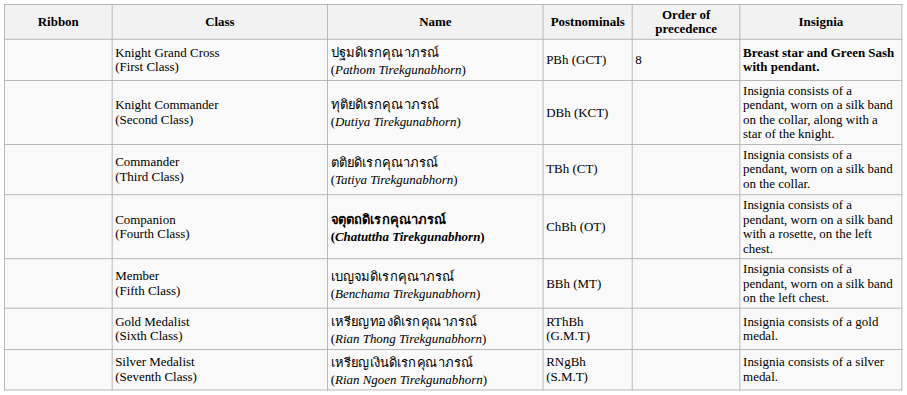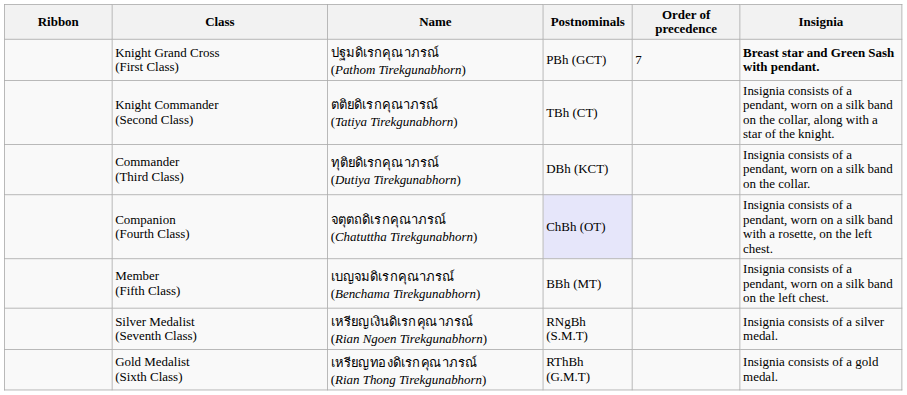 <table class="wikitable" width="70%">
 <tr>
 <th width="10%">Ribbon</th>
 <th width="20%">Class</th>
 <th width="20%">Name</th>
 <th width="5%">Postnominals</th>
 <th width="10%">Order of precedence</th>
 <th width="15%">Insignia</th>
 </tr>
 <tr>
 <td></td>
 <td>Knight Grand Cross<br>(First Class)</td>
 <td>ปฐมดิเรกคุณาภรณ์<br>(<em>Pathom Tirekgunabhorn</em>)</td>
 <td>PBh (GCT)</td>
-<td>8</td>
+<td>7</td>
 <td><strong>Breast star and Green Sash with pendant.</strong></td>
 </tr>
 <tr>
 <td></td>
 <td>Knight Commander<br>(Second Class)</td>
-<td>ทุติยดิเรกคุณาภรณ์<br>(<em>Dutiya Tirekgunabhorn</em>)</td>
-<td>DBh (KCT)</td>
+<td>ตติยดิเรกคุณาภรณ์<br>(<em>Tatiya Tirekgunabhorn</em>)</td>
+<td>TBh (CT)</td>
 <td></td>
 <td>Insignia consists of a pendant, worn on a silk band on the collar, along with a star of the knight.</td>
 </tr>
 <tr>
 <td></td>
 <td>Commander<br>(Third Class)</td>
-<td>ตติยดิเรกคุณาภรณ์<br>(<em>Tatiya Tirekgunabhorn</em>)</td>
-<td>TBh (CT)</td>
+<td>ทุติยดิเรกคุณาภรณ์<br>(<em>Dutiya Tirekgunabhorn</em>)</td>
+<td>DBh (KCT)</td>
 <td></td>
 <td>Insignia consists of a pendant, worn on a silk band on the collar.</td>
 </tr>
 <tr>
 <td></td>
 <td>Companion<br>(Fourth Class)</td>
-<td><strong>จตุตถดิเรกคุณาภรณ์<br>(<em>Chatuttha Tirekgunabhorn</em>)</strong></td>
-<td>ChBh (OT)</td>
+<td>จตุตถดิเรกคุณาภรณ์<br>(<em>Chatuttha Tirekgunabhorn</em>)</td>
+<td style="background: lavender;">ChBh (OT)</td>
 <td></td>
 <td>Insignia consists of a pendant, worn on a silk band with a rosette, on the left chest.</td>
 </tr>
 <tr>
 <td></td>
 <td>Member<br>(Fifth Class)</td>
 <td>เบญจมดิเรกคุณาภรณ์<br>(<em>Benchama Tirekgunabhorn</em>)</td>
 <td>BBh (MT)</td>
 <td></td>
 <td>Insignia consists of a pendant, worn on a silk band on the left chest.</td>
 </tr>
 <tr>
 <td></td>
+<td>Silver Medalist<br>(Seventh Class)</td>
+<td>เหรียญเงินดิเรกคุณาภรณ์<br>(<em>Rian Ngoen Tirekgunabhorn</em>)</td>
+<td>RNgBh (S.M.T)</td>
+<td></td>
+<td>Insignia consists of a silver medal.</td>
+</tr>
+<tr>
+<td></td>
 <td>Gold Medalist<br>(Sixth Class)</td>
 <td>เหรียญทองดิเรกคุณาภรณ์ <br>(<em>Rian Thong Tirekgunabhorn</em>)</td>
 <td>RThBh (G.M.T)</td>
 <td></td>
 <td>Insignia consists of a gold medal.</td>
 </tr>
-<tr>
-<td></td>
-<td>Silver Medalist<br>(Seventh Class)</td>
-<td>เหรียญเงินดิเรกคุณาภรณ์<br>(<em>Rian Ngoen Tirekgunabhorn</em>)</td>
-<td>RNgBh (S.M.T)</td>
-<td></td>
-<td>Insignia consists of a silver medal.</td>
-</tr>
 </table>
